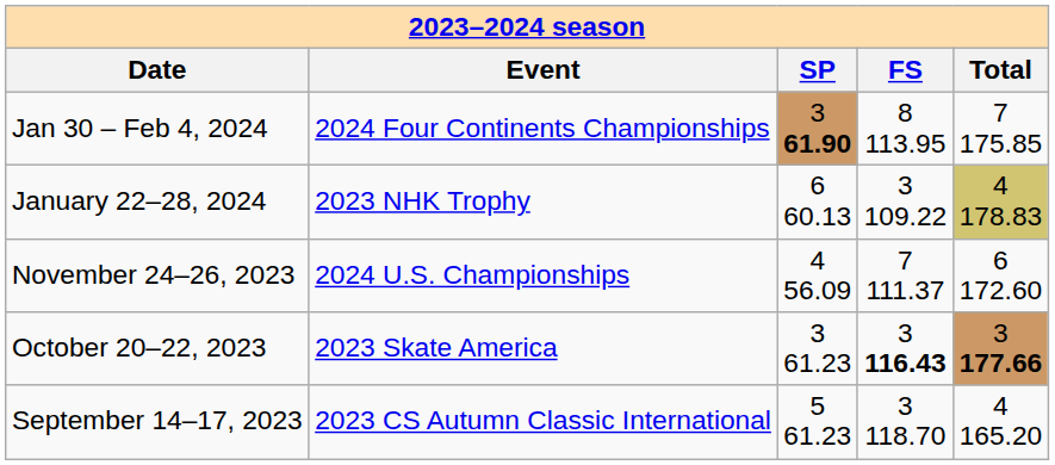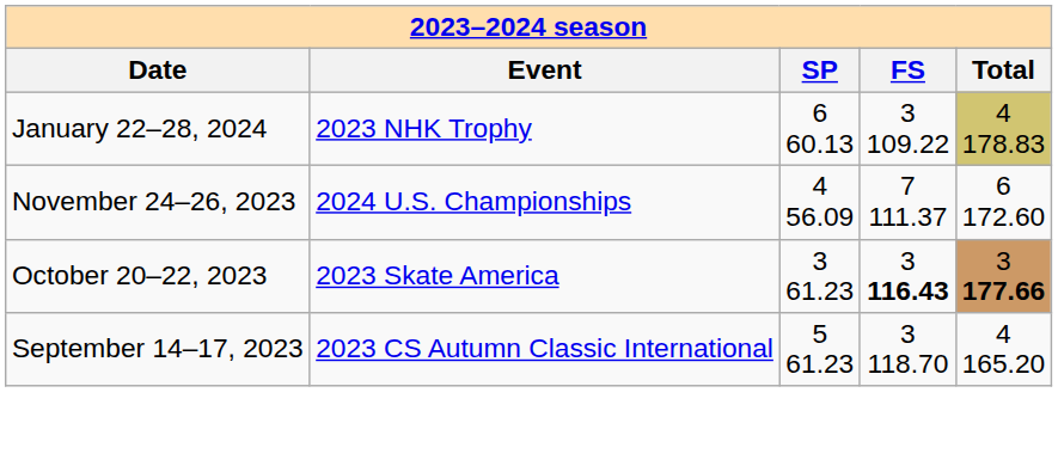 <table class="wikitable">
 <tr>
 <td style="background-color: #ffdead; " colspan=5 align=center><a href='#'><strong>2023–2024 season</strong></a></td>
 </tr>
 <tr>
 <th>Date</th>
 <th>Event</th>
 <th><a href='#'>SP</a></th>
 <th><a href='#'>FS</a></th>
 <th>Total</th>
-</tr>
-<tr>
-<td>Jan 30 – Feb 4, 2024</td>
-<td><a href='#'>2024 Four Continents Championships</a></td>
-<td align=center bgcolor=cc9966>3 <br> <strong>61.90</strong></td>
-<td align=center>8 <br> 113.95</td>
-<td align=center>7 <br> 175.85</td>
 </tr>
 <tr>
 <td>January 22–28, 2024</td>
 <td><a href='#'>2023 NHK Trophy</a></td>
 <td align=center>6 <br> 60.13</td>
 <td align=center>3 <br> 109.22</td>
 <td align=center bgcolor=d1c571>4 <br> 178.83</td>
 </tr>
 <tr>
 <td>November 24–26, 2023</td>
 <td><a href='#'>2024 U.S. Championships</a></td>
 <td align=center>4 <br> 56.09</td>
 <td align=center>7 <br> 111.37</td>
 <td align=center>6 <br> 172.60</td>
 </tr>
 <tr>
 <td>October 20–22, 2023</td>
 <td><a href='#'>2023 Skate America</a></td>
 <td align=center>3 <br> 61.23</td>
 <td align=center>3 <br> <strong>116.43</strong></td>
 <td align=center bgcolor=cc9966>3 <br> <strong>177.66</strong></td>
 </tr>
 <tr>
 <td>September 14–17, 2023</td>
 <td><a href='#'>2023 CS Autumn Classic International</a></td>
 <td align=center>5 <br> 61.23</td>
 <td align=center>3 <br> 118.70</td>
 <td align=center>4 <br> 165.20</td>
 </tr>
 </table>
